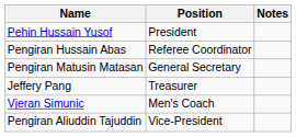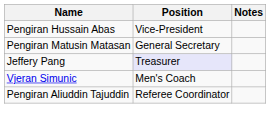 <table class="wikitable">
 <tr>
 <th>Name</th>
 <th>Position</th>
 <th>Notes</th>
 </tr>
 <tr>
-<td><a href='#'>Pehin Hussain Yusof</a></td>
-<td>President</td>
-<td></td>
-</tr>
-<tr>
 <td>Pengiran Hussain Abas</td>
-<td>Referee Coordinator</td>
+<td>Vice-President</td>
 <td></td>
 </tr>
 <tr>
 <td>Pengiran Matusin Matasan</td>
 <td>General Secretary</td>
 <td></td>
 </tr>
 <tr>
 <td>Jeffery Pang</td>
-<td>Treasurer</td>
+<td style="background: lavender;">Treasurer</td>
 <td></td>
 </tr>
 <tr>
 <td><a href='#'>Vjeran Simunic</a></td>
 <td>Men's Coach</td>
 <td></td>
 </tr>
 <tr>
 <td>Pengiran Aliuddin Tajuddin</td>
-<td>Vice-President</td>
+<td>Referee Coordinator</td>
 <td></td>
 </tr>
 </table>
